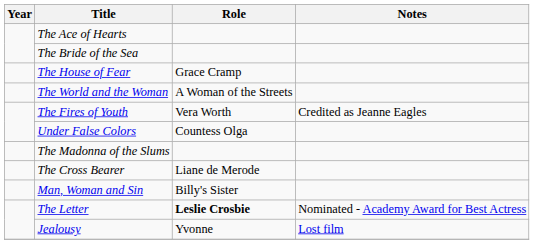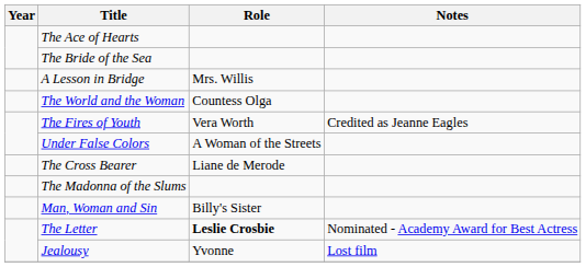 <table class="wikitable sortable">
 <tr>
 <th>Year</th>
 <th>Title</th>
 <th>Role</th>
 <th class="unsortable">Notes</th>
 </tr>
 <tr>
 <td rowspan="2"></td>
 <td><em>The Ace of Hearts</em></td>
 <td></td>
 <td></td>
 </tr>
 <tr>
 <td><em>The Bride of the Sea</em></td>
 <td></td>
 <td></td>
 </tr>
 <tr>
 <td></td>
-<td><em><a href='#'>The House of Fear</a></em></td>
-<td>Grace Cramp</td>
+<td><em>A Lesson in Bridge</em></td>
+<td>Mrs. Willis</td>
 <td></td>
 </tr>
 <tr>
 <td></td>
 <td><em><a href='#'>The World and the Woman</a></em></td>
-<td>A Woman of the Streets</td>
+<td>Countess Olga</td>
 <td></td>
 </tr>
 <tr>
 <td rowspan="2"></td>
 <td><em><a href='#'>The Fires of Youth</a></em></td>
 <td>Vera Worth</td>
 <td>Credited as Jeanne Eagles</td>
 </tr>
 <tr>
 <td><em><a href='#'>Under False Colors</a></em></td>
-<td>Countess Olga</td>
+<td>A Woman of the Streets</td>
+<td></td>
+</tr>
+<tr>
+<td></td>
+<td><em>The Cross Bearer</em></td>
+<td>Liane de Merode</td>
 <td></td>
 </tr>
 <tr>
 <td></td>
 <td><em>The Madonna of the Slums</em></td>
 <td></td>
-<td></td>
-</tr>
-<tr>
-<td></td>
-<td><em>The Cross Bearer</em></td>
-<td>Liane de Merode</td>
 <td></td>
 </tr>
 <tr>
 <td></td>
 <td><em><a href='#'>Man, Woman and Sin</a></em></td>
 <td>Billy's Sister</td>
 <td></td>
 </tr>
 <tr>
 <td rowspan="2"></td>
 <td><em><a href='#'>The Letter</a></em></td>
 <td><strong>Leslie Crosbie</strong></td>
 <td>Nominated - <a href='#'>Academy Award for Best Actress</a></td>
 </tr>
 <tr>
 <td><em><a href='#'>Jealousy</a></em></td>
 <td>Yvonne</td>
 <td><a href='#'>Lost film</a></td>
 </tr>
 <tr>
 </tr>
 </table>
